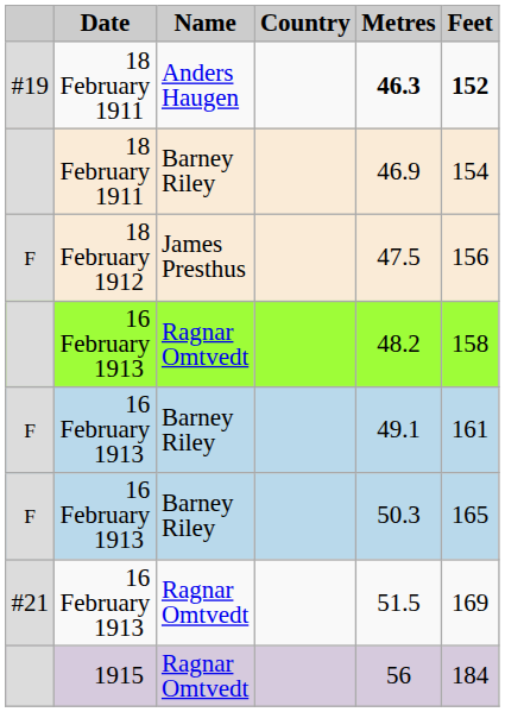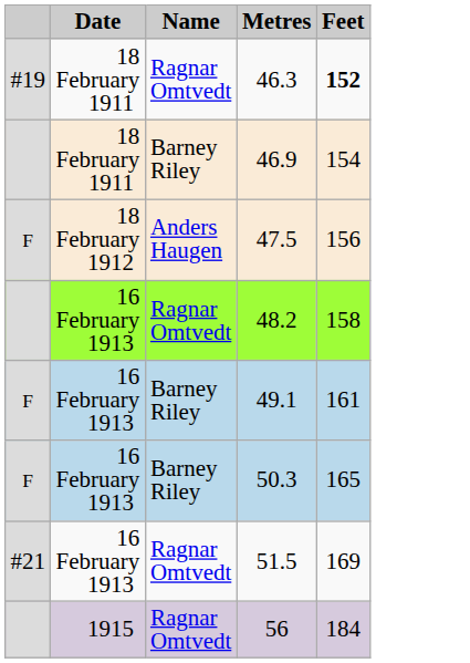 <table class="wikitable sortable" style="text-align:left; line-height:16px; width:38%;">
 <tr>
 <th style="background-color: #ccc;" width="15"></th>
 <th style="background-color: #ccc;" width="147">Date</th>
 <th style="background-color: #ccc;" width="140">Name</th>
-<th style="background-color: #ccc;" width="130">Country</th>
 <th style="background-color: #ccc;" width="52">Metres</th>
 <th style="background-color: #ccc;" width="52">Feet</th>
 </tr>
 <tr>
 <td bgcolor=gainsboro align=center>#19</td>
 <td align=right>18 February 1911 </td>
-<td><a href='#'>Anders Haugen</a></td>
-<td></td>
-<td align=center><strong>46.3</strong></td>
+<td><a href='#'>Ragnar Omtvedt</a></td>
+<td align=center>46.3</td>
 <td align=center><strong>152</strong></td>
 </tr>
 <tr bgcolor=#FAEBD7>
 <td bgcolor=gainsboro align=center><small></small></td>
 <td align=right>18 February 1911 </td>
 <td>Barney Riley</td>
-<td></td>
 <td align=center>46.9</td>
 <td align=center>154</td>
 </tr>
 <tr bgcolor=#FAEBD7>
 <td bgcolor=gainsboro align=center><small>F</small></td>
 <td align=right>18 February 1912 </td>
-<td>James Presthus</td>
-<td></td>
+<td><a href='#'>Anders Haugen</a></td>
 <td align=center>47.5</td>
 <td align=center>156</td>
 </tr>
 <tr bgcolor=#9EFD38>
 <td bgcolor=gainsboro align=center><small></small></td>
 <td align=right>16 February 1913 </td>
 <td><a href='#'>Ragnar Omtvedt</a></td>
-<td></td>
 <td align=center>48.2</td>
 <td align=center>158</td>
 </tr>
 <tr bgcolor=#B9D9EB>
 <td bgcolor=gainsboro align=center><small>F</small></td>
 <td align=right>16 February 1913 </td>
 <td>Barney Riley</td>
-<td></td>
 <td align=center>49.1</td>
 <td align=center>161</td>
 </tr>
 <tr bgcolor=#B9D9EB>
 <td bgcolor=gainsboro align=center><small>F</small></td>
 <td align=right>16 February 1913 </td>
 <td>Barney Riley</td>
-<td></td>
 <td align=center>50.3</td>
 <td align=center>165</td>
 </tr>
 <tr>
 <td bgcolor=gainsboro align=center>#21</td>
 <td align=right>16 February 1913 </td>
 <td><a href='#'>Ragnar Omtvedt</a></td>
-<td></td>
 <td align=center>51.5</td>
 <td align=center>169</td>
 </tr>
 <tr bgcolor=#D6CADD>
 <td bgcolor=gainsboro align=center><small></small></td>
 <td align=right>1915 </td>
 <td><a href='#'>Ragnar Omtvedt</a></td>
-<td></td>
 <td align=center>56</td>
 <td align=center>184</td>
 </tr>
 </table>
